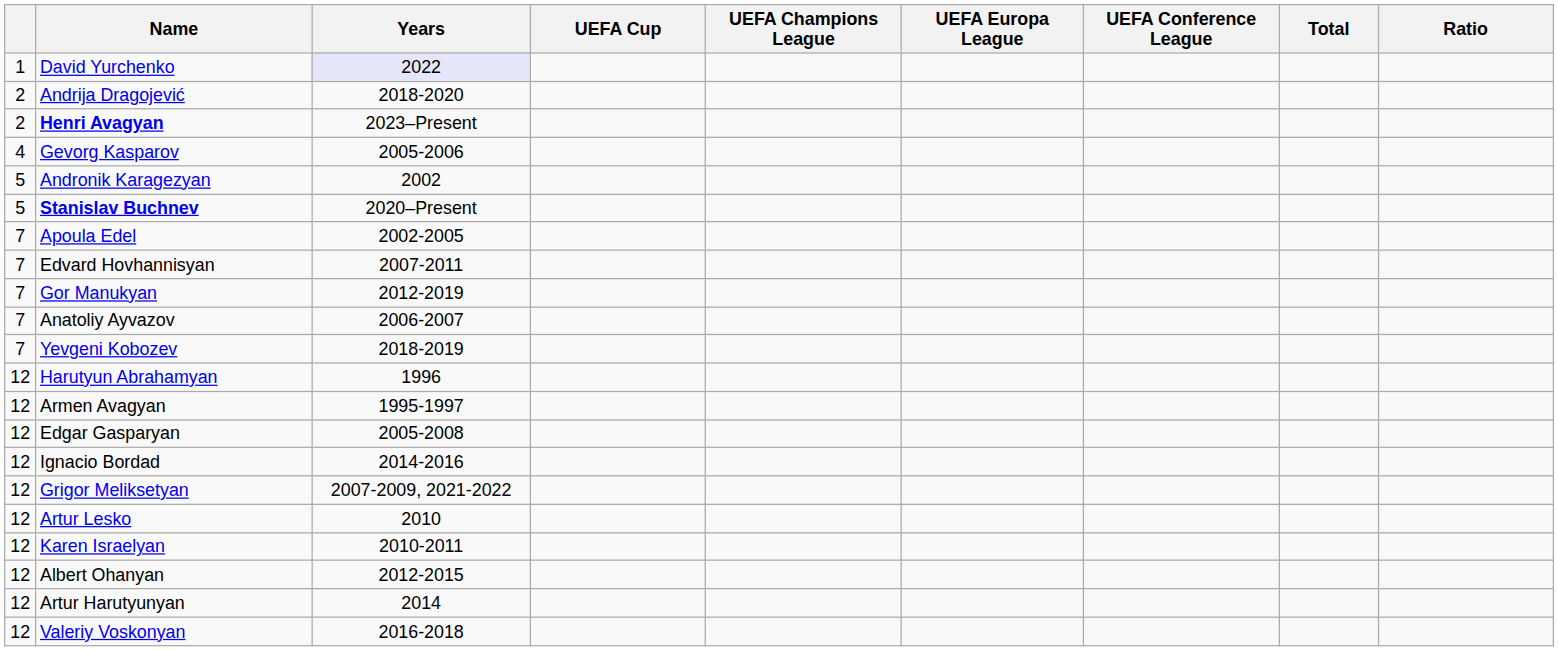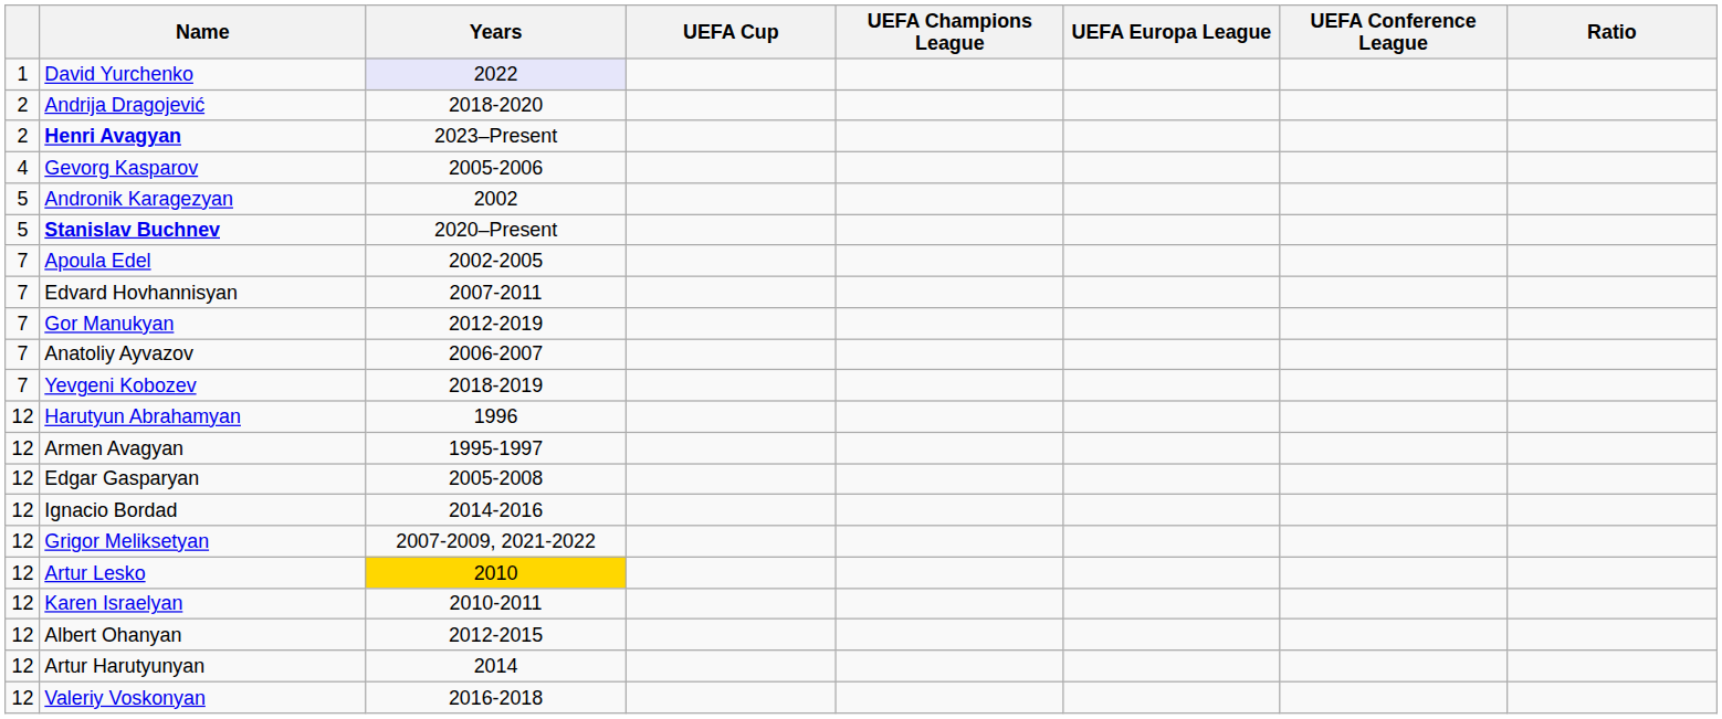 <table class="wikitable sortable"  style="text-align:center; font-size:90%; ">
 <tr>
 <th width=20px></th>
 <th width=300px>Name</th>
 <th width=250px>Years</th>
 <th width=200px>UEFA Cup</th>
 <th width=200px>UEFA Champions League</th>
 <th width=200px>UEFA Europa League</th>
 <th width=200px>UEFA Conference League</th>
-<th width=100px>Total</th>
 <th width=200px>Ratio</th>
 </tr>
 <tr>
 <td>1</td>
 <td align="left"> <a href='#'>David Yurchenko</a></td>
 <td style="background: lavender;">2022</td>
-<td></td>
 <td></td>
 <td></td>
 <td></td>
 <td></td>
 <td></td>
 </tr>
 <tr>
 <td>2</td>
 <td align="left"> <a href='#'>Andrija Dragojević</a></td>
 <td>2018-2020</td>
 <td></td>
 <td></td>
 <td></td>
 <td></td>
 <td></td>
-<td></td>
 </tr>
 <tr>
 <td>2</td>
 <td align="left"> <strong><a href='#'>Henri Avagyan</a></strong></td>
 <td>2023–Present</td>
-<td></td>
 <td></td>
 <td></td>
 <td></td>
 <td></td>
 <td></td>
 </tr>
 <tr>
 <td>4</td>
 <td align="left"> <a href='#'>Gevorg Kasparov</a></td>
 <td>2005-2006</td>
 <td></td>
 <td></td>
 <td></td>
 <td></td>
 <td></td>
-<td></td>
 </tr>
 <tr>
 <td>5</td>
 <td align="left"> <a href='#'>Andronik Karagezyan</a></td>
 <td>2002</td>
-<td></td>
 <td></td>
 <td></td>
 <td></td>
 <td></td>
 <td></td>
 </tr>
 <tr>
 <td>5</td>
 <td align="left"> <strong><a href='#'>Stanislav Buchnev</a></strong></td>
 <td>2020–Present</td>
 <td></td>
 <td></td>
 <td></td>
 <td></td>
 <td></td>
-<td></td>
 </tr>
 <tr>
 <td>7</td>
 <td align="left"> <a href='#'>Apoula Edel</a></td>
 <td>2002-2005</td>
-<td></td>
 <td></td>
 <td></td>
 <td></td>
 <td></td>
 <td></td>
 </tr>
 <tr>
 <td>7</td>
 <td align="left"> Edvard Hovhannisyan</td>
 <td>2007-2011</td>
 <td></td>
 <td></td>
 <td></td>
 <td></td>
 <td></td>
-<td></td>
 </tr>
 <tr>
 <td>7</td>
 <td align="left"> <a href='#'>Gor Manukyan</a></td>
 <td>2012-2019</td>
-<td></td>
 <td></td>
 <td></td>
 <td></td>
 <td></td>
 <td></td>
 </tr>
 <tr>
 <td>7</td>
 <td align="left"> Anatoliy Ayvazov</td>
 <td>2006-2007</td>
 <td></td>
 <td></td>
 <td></td>
 <td></td>
 <td></td>
-<td></td>
 </tr>
 <tr>
 <td>7</td>
 <td align="left"> <a href='#'>Yevgeni Kobozev</a></td>
 <td>2018-2019</td>
-<td></td>
 <td></td>
 <td></td>
 <td></td>
 <td></td>
 <td></td>
 </tr>
 <tr>
 <td>12</td>
 <td align="left"> <a href='#'>Harutyun Abrahamyan</a></td>
 <td>1996</td>
 <td></td>
 <td></td>
 <td></td>
 <td></td>
 <td></td>
-<td></td>
 </tr>
 <tr>
 <td>12</td>
 <td align="left"> Armen Avagyan</td>
 <td>1995-1997</td>
-<td></td>
 <td></td>
 <td></td>
 <td></td>
 <td></td>
 <td></td>
 </tr>
 <tr>
 <td>12</td>
 <td align="left"> Edgar Gasparyan</td>
 <td>2005-2008</td>
 <td></td>
 <td></td>
 <td></td>
 <td></td>
 <td></td>
-<td></td>
 </tr>
 <tr>
 <td>12</td>
 <td align="left"> Ignacio Bordad</td>
 <td>2014-2016</td>
-<td></td>
 <td></td>
 <td></td>
 <td></td>
 <td></td>
 <td></td>
 </tr>
 <tr>
 <td>12</td>
 <td align="left"> <a href='#'>Grigor Meliksetyan</a></td>
 <td>2007-2009, 2021-2022</td>
 <td></td>
 <td></td>
 <td></td>
 <td></td>
 <td></td>
-<td></td>
 </tr>
 <tr>
 <td>12</td>
 <td align="left"> <a href='#'>Artur Lesko</a></td>
-<td>2010</td>
-<td></td>
+<td style="background: gold;">2010</td>
 <td></td>
 <td></td>
 <td></td>
 <td></td>
 <td></td>
 </tr>
 <tr>
 <td>12</td>
 <td align="left"> <a href='#'>Karen Israelyan</a></td>
 <td>2010-2011</td>
 <td></td>
 <td></td>
 <td></td>
 <td></td>
 <td></td>
-<td></td>
 </tr>
 <tr>
 <td>12</td>
 <td align="left"> Albert Ohanyan</td>
 <td>2012-2015</td>
-<td></td>
 <td></td>
 <td></td>
 <td></td>
 <td></td>
 <td></td>
 </tr>
 <tr>
 <td>12</td>
 <td align="left"> Artur Harutyunyan</td>
 <td>2014</td>
 <td></td>
 <td></td>
 <td></td>
 <td></td>
 <td></td>
-<td></td>
 </tr>
 <tr>
 <td>12</td>
 <td align="left"> <a href='#'>Valeriy Voskonyan</a></td>
 <td>2016-2018</td>
 <td></td>
 <td></td>
 <td></td>
 <td></td>
 <td></td>
-<td></td>
 </tr>
 </table>
